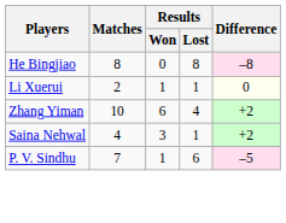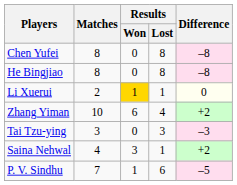 <table class=wikitable style="text-align:center; font-size:small">
 <tr>
 <th rowspan="2">Players</th>
 <th rowspan="2">Matches</th>
 <th colspan="2">Results</th>
 <th rowspan="2">Difference</th>
 </tr>
 <tr>
 <th>Won</th>
 <th>Lost</th>
 </tr>
 <tr>
+<td align="left"> <a href='#'>Chen Yufei</a></td>
+<td>8</td>
+<td>0</td>
+<td>8</td>
+<td bgcolor="#ffddee">–8</td>
+</tr>
+<tr>
 <td align="left"> <a href='#'>He Bingjiao</a></td>
 <td>8</td>
 <td>0</td>
 <td>8</td>
 <td bgcolor="#ffddee">–8</td>
 </tr>
 <tr>
 <td align="left"> <a href='#'>Li Xuerui</a></td>
 <td>2</td>
-<td>1</td>
+<td style="background: gold;">1</td>
 <td>1</td>
 <td bgcolor="#fffff0">0</td>
 </tr>
 <tr>
 <td align="left"> <a href='#'>Zhang Yiman</a></td>
 <td>10</td>
 <td>6</td>
 <td>4</td>
 <td bgcolor="#ccffcc">+2</td>
+</tr>
+<tr>
+<td align="left"> <a href='#'>Tai Tzu-ying</a></td>
+<td>3</td>
+<td>0</td>
+<td>3</td>
+<td bgcolor="#ffddee">–3</td>
 </tr>
 <tr>
 <td align="left"> <a href='#'>Saina Nehwal</a></td>
 <td>4</td>
 <td>3</td>
 <td>1</td>
 <td bgcolor="#ccffcc">+2</td>
 </tr>
 <tr>
 <td align="left"> <a href='#'>P. V. Sindhu</a></td>
 <td>7</td>
 <td>1</td>
 <td>6</td>
 <td bgcolor="#ffddee">–5</td>
 </tr>
 </table>
